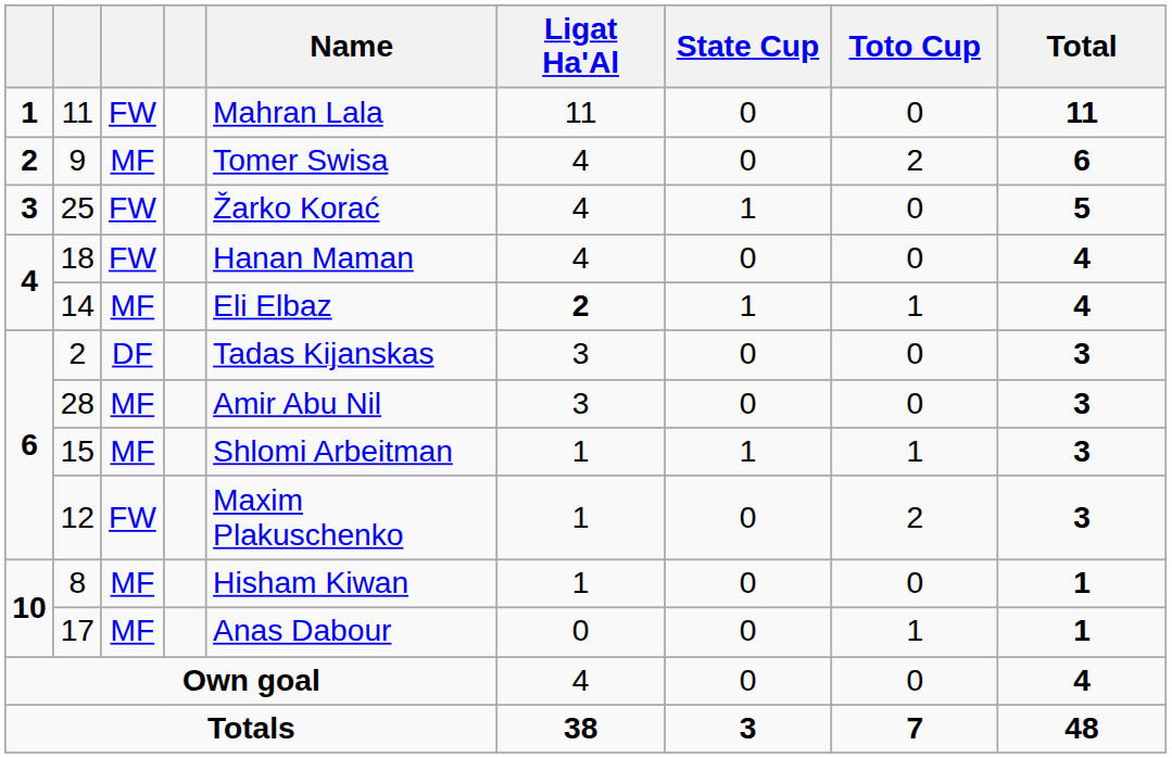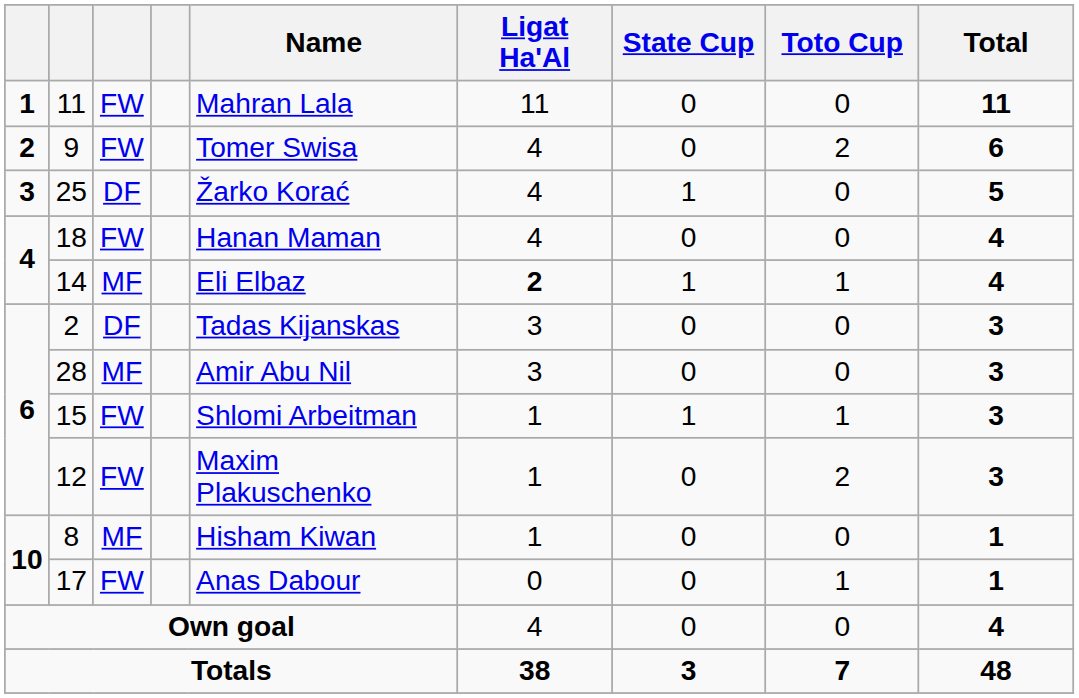 <table class="wikitable" style="text-align:center">
 <tr>
 <th width=15></th>
 <th width=15></th>
 <th width=15></th>
 <th width=15></th>
 <th width=145>Name</th>
 <th width=80><strong><a href='#'>Ligat Ha'Al</a></strong></th>
 <th width=80><strong><a href='#'>State Cup</a></strong></th>
 <th width=80><strong><a href='#'>Toto Cup</a></strong></th>
 <th width=80>Total</th>
 </tr>
 <tr>
 <td><strong>1</strong></td>
 <td>11</td>
 <td><a href='#'>FW</a></td>
 <td></td>
 <td align=left><a href='#'>Mahran Lala</a></td>
 <td>11</td>
 <td>0</td>
 <td>0</td>
 <td><strong>11</strong></td>
 </tr>
 <tr>
 <td><strong>2</strong></td>
 <td>9</td>
-<td><a href='#'>MF</a></td>
+<td><a href='#'>FW</a></td>
 <td></td>
 <td align=left><a href='#'>Tomer Swisa</a></td>
 <td>4</td>
 <td>0</td>
 <td>2</td>
 <td><strong>6</strong></td>
 </tr>
 <tr>
 <td><strong>3</strong></td>
 <td>25</td>
-<td><a href='#'>FW</a></td>
+<td><a href='#'>DF</a></td>
 <td></td>
 <td align=left><a href='#'>Žarko Korać</a></td>
 <td>4</td>
 <td>1</td>
 <td>0</td>
 <td><strong>5</strong></td>
 </tr>
 <tr>
 <td rowspan=2><strong>4</strong></td>
 <td>18</td>
 <td><a href='#'>FW</a></td>
 <td></td>
 <td align=left><a href='#'>Hanan Maman</a></td>
 <td>4</td>
 <td>0</td>
 <td>0</td>
 <td><strong>4</strong></td>
 </tr>
 <tr>
 <td>14</td>
 <td><a href='#'>MF</a></td>
 <td></td>
 <td align=left><a href='#'>Eli Elbaz</a></td>
 <td><strong>2</strong></td>
 <td>1</td>
 <td>1</td>
 <td><strong>4</strong></td>
 </tr>
 <tr>
 <td rowspan=4><strong>6</strong></td>
 <td>2</td>
 <td><a href='#'>DF</a></td>
 <td></td>
 <td align=left><a href='#'>Tadas Kijanskas</a></td>
 <td>3</td>
 <td>0</td>
 <td>0</td>
 <td><strong>3</strong></td>
 </tr>
 <tr>
 <td>28</td>
 <td><a href='#'>MF</a></td>
 <td></td>
 <td align=left><a href='#'>Amir Abu Nil</a></td>
 <td>3</td>
 <td>0</td>
 <td>0</td>
 <td><strong>3</strong></td>
 </tr>
 <tr>
 <td>15</td>
-<td><a href='#'>MF</a></td>
+<td><a href='#'>FW</a></td>
 <td></td>
 <td align=left><a href='#'>Shlomi Arbeitman</a></td>
 <td>1</td>
 <td>1</td>
 <td>1</td>
 <td><strong>3</strong></td>
 </tr>
 <tr>
 <td>12</td>
 <td><a href='#'>FW</a></td>
 <td></td>
 <td align=left><a href='#'>Maxim Plakuschenko</a></td>
 <td>1</td>
 <td>0</td>
 <td>2</td>
 <td><strong>3</strong></td>
 </tr>
 <tr>
 <td rowspan=2><strong>10</strong></td>
 <td>8</td>
 <td><a href='#'>MF</a></td>
 <td></td>
 <td align=left><a href='#'>Hisham Kiwan</a></td>
 <td>1</td>
 <td>0</td>
 <td>0</td>
 <td><strong>1</strong></td>
 </tr>
 <tr>
 <td>17</td>
-<td><a href='#'>MF</a></td>
+<td><a href='#'>FW</a></td>
 <td></td>
 <td align=left><a href='#'>Anas Dabour</a></td>
 <td>0</td>
 <td>0</td>
 <td>1</td>
 <td><strong>1</strong></td>
 </tr>
 <tr>
 <td colspan=5><strong>Own goal</strong></td>
 <td>4</td>
 <td>0</td>
 <td>0</td>
 <td><strong>4</strong></td>
 </tr>
 <tr>
 <td colspan=5><strong>Totals</strong></td>
 <td><strong>38</strong></td>
 <td><strong>3</strong></td>
 <td><strong>7</strong></td>
 <td><strong>48</strong></td>
 </tr>
 </table>
